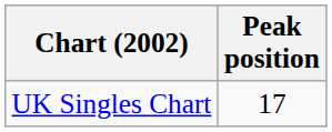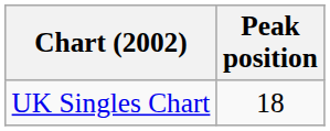 <table class="wikitable">
 <tr>
 <th>Chart (2002)</th>
 <th>Peak<br>position</th>
 </tr>
 <tr>
 <td><a href='#'>UK Singles Chart</a></td>
-<td align="center">17</td>
+<td align="center">18</td>
 </tr>
 </table>
